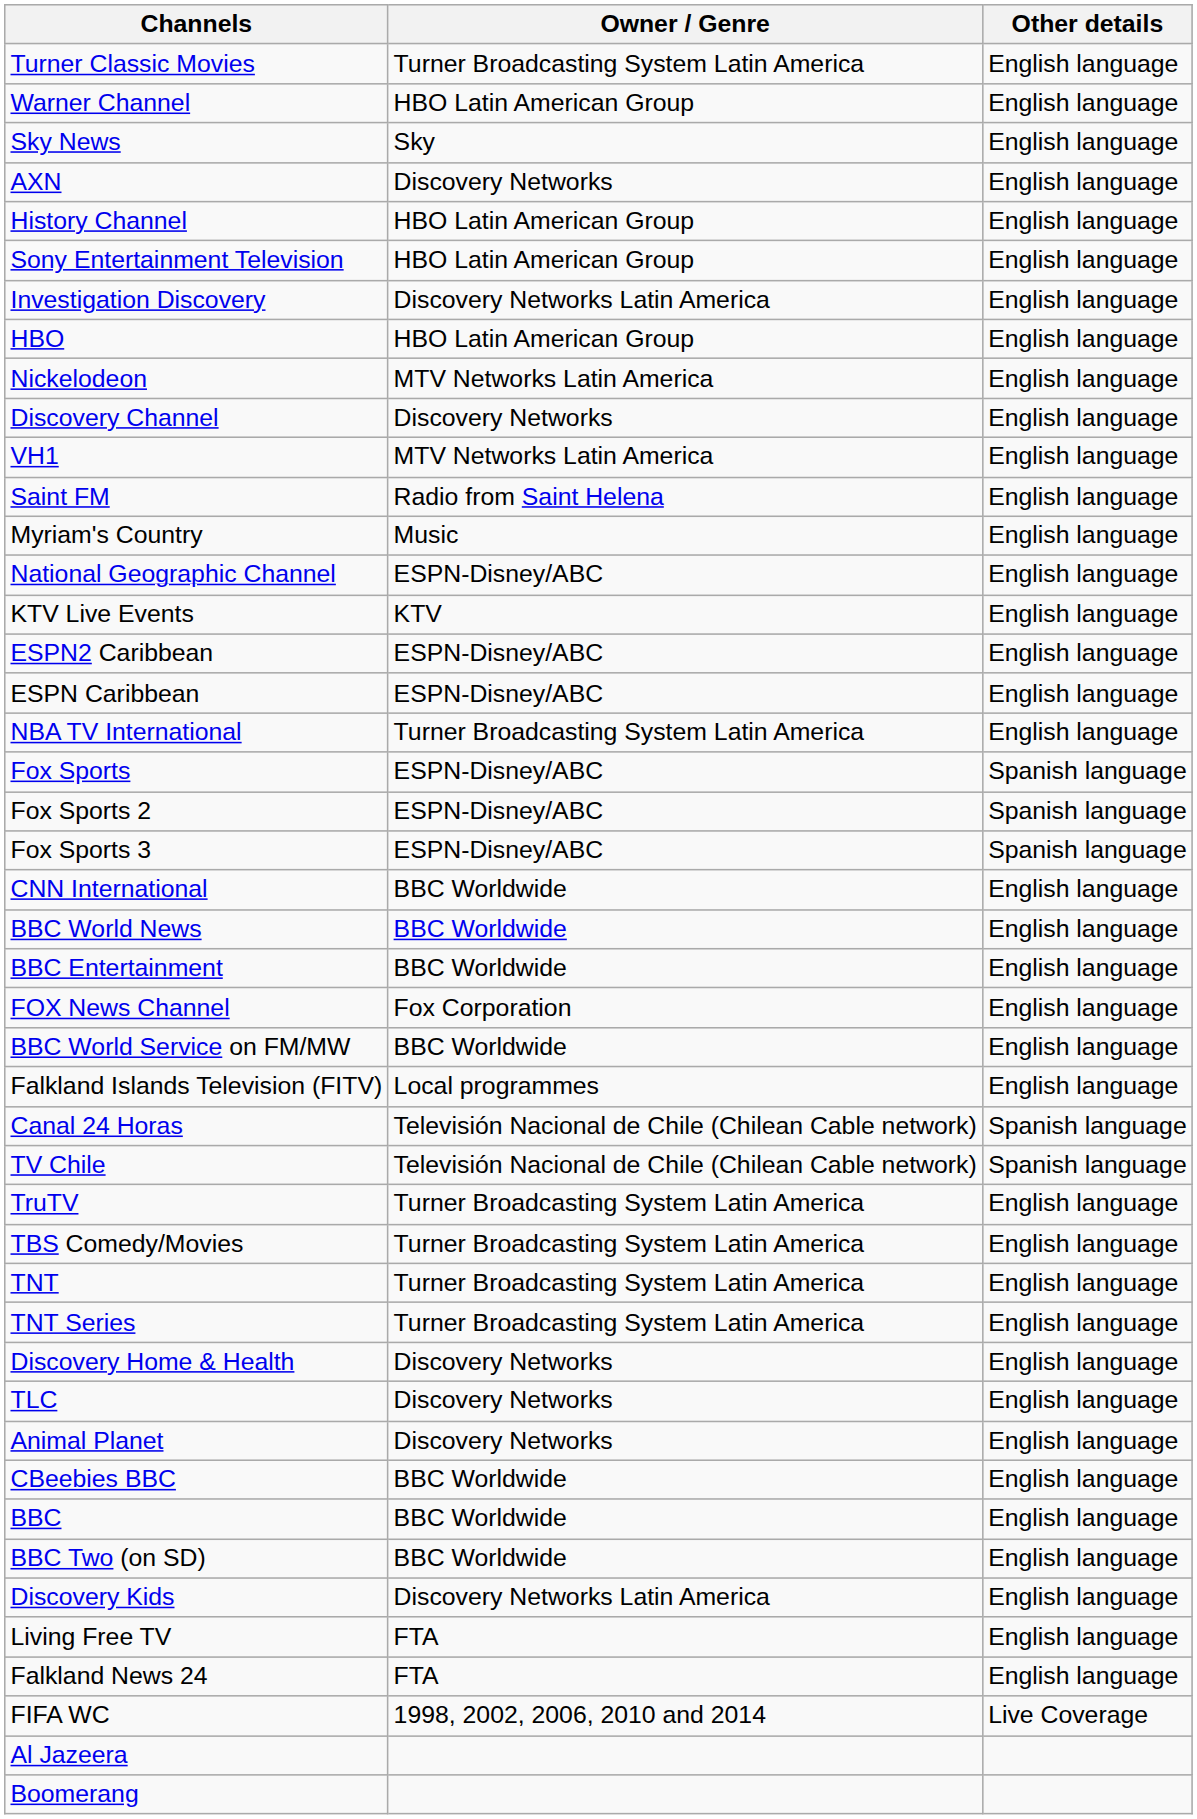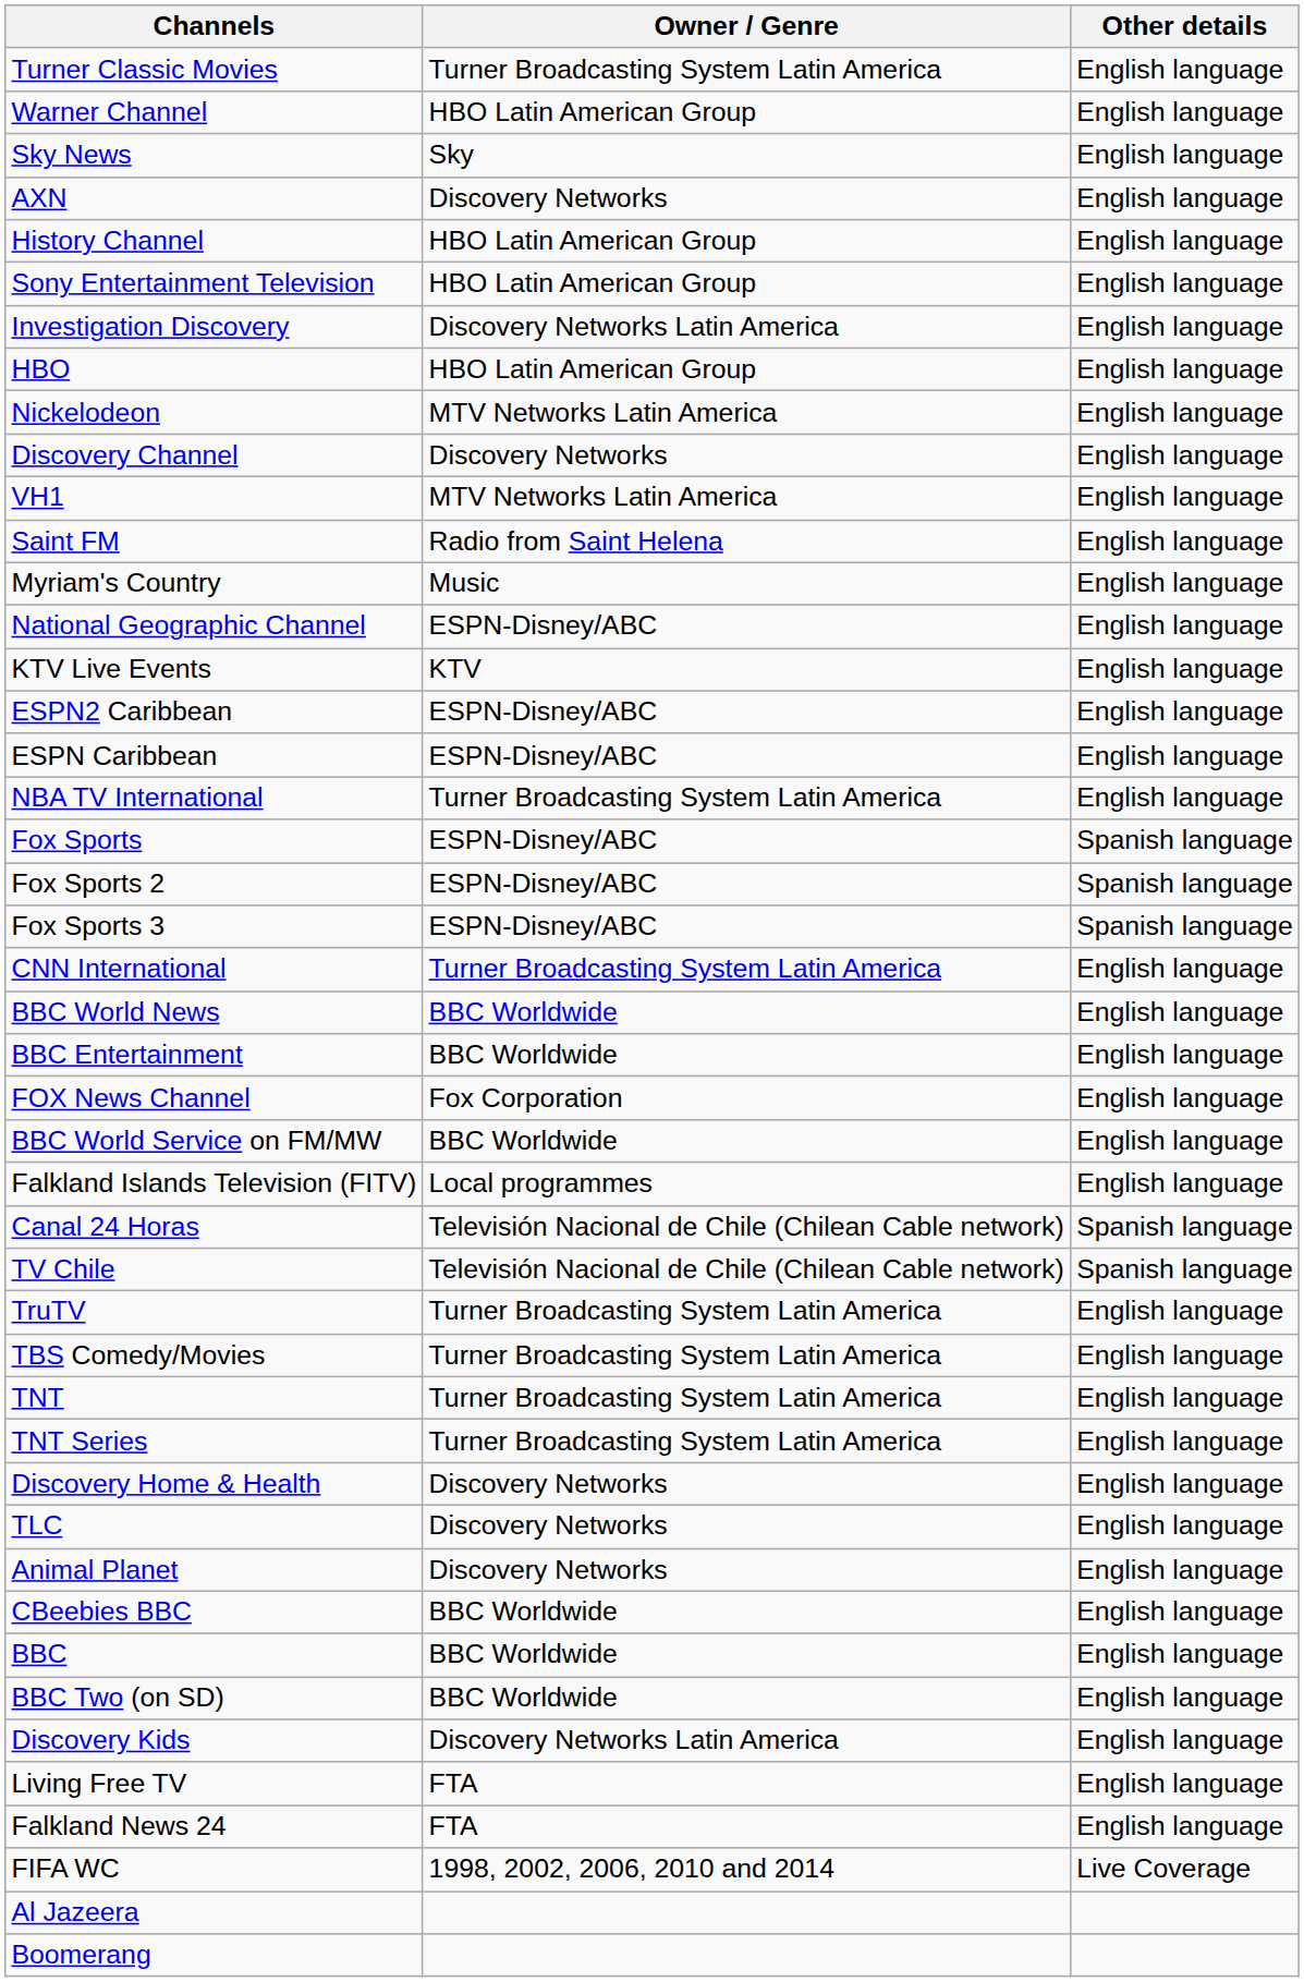 <table class="wikitable sortable" border="1">
 <tr>
 <th>Channels</th>
 <th>Owner / Genre</th>
 <th>Other details</th>
 </tr>
 <tr>
 <td><a href='#'>Turner Classic Movies</a></td>
 <td>Turner Broadcasting System Latin America</td>
 <td>English language</td>
 </tr>
 <tr>
 <td><a href='#'>Warner Channel</a></td>
 <td>HBO Latin American Group</td>
 <td>English language</td>
 </tr>
 <tr>
 <td><a href='#'>Sky News</a></td>
 <td>Sky</td>
 <td>English language</td>
 </tr>
 <tr>
 <td><a href='#'>AXN</a></td>
 <td>Discovery Networks</td>
 <td>English language</td>
 </tr>
 <tr>
 <td><a href='#'>History Channel</a></td>
 <td>HBO Latin American Group</td>
 <td>English language</td>
 </tr>
 <tr>
 <td><a href='#'>Sony Entertainment Television</a></td>
 <td>HBO Latin American Group</td>
 <td>English language</td>
 </tr>
 <tr>
 <td><a href='#'>Investigation Discovery</a></td>
 <td>Discovery Networks Latin America</td>
 <td>English language</td>
 </tr>
 <tr>
 <td><a href='#'>HBO</a></td>
 <td>HBO Latin American Group</td>
 <td>English language</td>
 </tr>
 <tr>
 <td><a href='#'>Nickelodeon</a></td>
 <td>MTV Networks Latin America</td>
 <td>English language</td>
 </tr>
 <tr>
 <td><a href='#'>Discovery Channel</a></td>
 <td>Discovery Networks</td>
 <td>English language</td>
 </tr>
 <tr>
 <td><a href='#'>VH1</a></td>
 <td>MTV Networks Latin America</td>
 <td>English language</td>
 </tr>
 <tr>
 <td><a href='#'>Saint FM</a></td>
 <td>Radio from <a href='#'>Saint Helena</a></td>
 <td>English language</td>
 </tr>
 <tr>
 <td>Myriam's Country</td>
 <td>Music</td>
 <td>English language</td>
 </tr>
 <tr>
 <td><a href='#'>National Geographic Channel</a></td>
 <td>ESPN-Disney/ABC</td>
 <td>English language</td>
 </tr>
 <tr>
 <td>KTV Live Events</td>
 <td>KTV</td>
 <td>English language</td>
 </tr>
 <tr>
 <td><a href='#'>ESPN2</a> Caribbean</td>
 <td>ESPN-Disney/ABC</td>
 <td>English language</td>
 </tr>
 <tr>
 <td>ESPN Caribbean</td>
 <td>ESPN-Disney/ABC</td>
 <td>English language</td>
 </tr>
 <tr>
 <td><a href='#'>NBA TV International</a></td>
 <td>Turner Broadcasting System Latin America</td>
 <td>English language</td>
 </tr>
 <tr>
 <td><a href='#'>Fox Sports</a></td>
 <td>ESPN-Disney/ABC</td>
 <td>Spanish language</td>
 </tr>
 <tr>
 <td>Fox Sports 2</td>
 <td>ESPN-Disney/ABC</td>
 <td>Spanish language</td>
 </tr>
 <tr>
 <td>Fox Sports 3</td>
 <td>ESPN-Disney/ABC</td>
 <td>Spanish language</td>
 </tr>
 <tr>
 <td><a href='#'>CNN International</a></td>
-<td>BBC Worldwide</td>
+<td><a href='#'>Turner Broadcasting System Latin America</a></td>
 <td>English language</td>
 </tr>
 <tr>
 <td><a href='#'>BBC World News</a></td>
 <td><a href='#'>BBC Worldwide</a></td>
 <td>English language</td>
 </tr>
 <tr>
 <td><a href='#'>BBC Entertainment</a></td>
 <td>BBC Worldwide</td>
 <td>English language</td>
 </tr>
 <tr>
 <td><a href='#'>FOX News Channel</a></td>
 <td>Fox Corporation</td>
 <td>English language</td>
 </tr>
 <tr>
 <td><a href='#'>BBC World Service</a> on FM/MW</td>
 <td>BBC Worldwide</td>
 <td>English language</td>
 </tr>
 <tr>
 <td>Falkland Islands Television (FITV)</td>
 <td>Local programmes</td>
 <td>English language</td>
 </tr>
 <tr>
 <td><a href='#'>Canal 24 Horas</a></td>
 <td>Televisión Nacional de Chile (Chilean Cable network)</td>
 <td>Spanish language</td>
 </tr>
 <tr>
 <td><a href='#'>TV Chile</a></td>
 <td>Televisión Nacional de Chile (Chilean Cable network)</td>
 <td>Spanish language</td>
 </tr>
 <tr>
 <td><a href='#'>TruTV</a></td>
 <td>Turner Broadcasting System Latin America</td>
 <td>English language</td>
 </tr>
 <tr>
 <td><a href='#'>TBS</a> Comedy/Movies</td>
 <td>Turner Broadcasting System Latin America</td>
 <td>English language</td>
 </tr>
 <tr>
 <td><a href='#'>TNT</a></td>
 <td>Turner Broadcasting System Latin America</td>
 <td>English language</td>
 </tr>
 <tr>
 <td><a href='#'>TNT Series</a></td>
 <td>Turner Broadcasting System Latin America</td>
 <td>English language</td>
 </tr>
 <tr>
 <td><a href='#'>Discovery Home & Health</a></td>
 <td>Discovery Networks</td>
 <td>English language</td>
 </tr>
 <tr>
 <td><a href='#'>TLC</a></td>
 <td>Discovery Networks</td>
 <td>English language</td>
 </tr>
 <tr>
 <td><a href='#'>Animal Planet</a></td>
 <td>Discovery Networks</td>
 <td>English language</td>
 </tr>
 <tr>
 <td><a href='#'>CBeebies BBC</a></td>
 <td>BBC Worldwide</td>
 <td>English language</td>
 </tr>
 <tr>
 <td><a href='#'>BBC</a></td>
 <td>BBC Worldwide</td>
 <td>English language</td>
 </tr>
 <tr>
 <td><a href='#'>BBC Two</a> (on SD)</td>
 <td>BBC Worldwide</td>
 <td>English language</td>
 </tr>
 <tr>
 <td><a href='#'>Discovery Kids</a></td>
 <td>Discovery Networks Latin America</td>
 <td>English language</td>
 </tr>
 <tr>
 <td>Living Free TV</td>
 <td>FTA</td>
 <td>English language</td>
 </tr>
 <tr>
 <td>Falkland News 24</td>
 <td>FTA</td>
 <td>English language</td>
 </tr>
 <tr>
 <td>FIFA WC</td>
 <td>1998, 2002, 2006, 2010 and 2014</td>
 <td>Live Coverage</td>
 </tr>
 <tr>
 <td><a href='#'>Al Jazeera</a></td>
 <td></td>
 <td></td>
 </tr>
 <tr>
 <td><a href='#'>Boomerang</a></td>
 <td></td>
 <td></td>
 </tr>
 </table>
